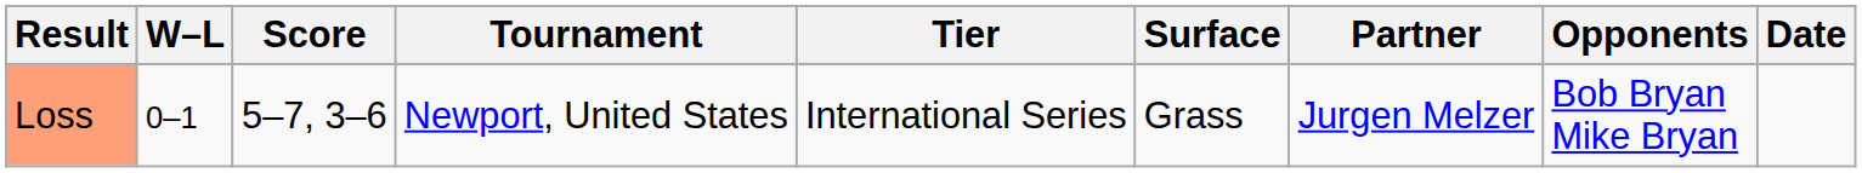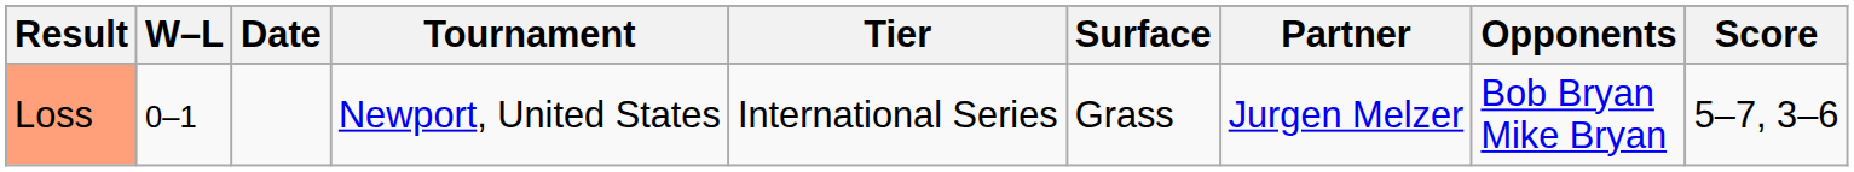 <table class="sortable wikitable">
 <tr>
 <th>Result</th>
 <th class="unsortable">W–L</th>
-<th class="unsortable">Score</th>
+<th>Date</th>
 <th>Tournament</th>
 <th>Tier</th>
 <th>Surface</th>
 <th>Partner</th>
 <th>Opponents</th>
-<th>Date</th>
+<th class="unsortable">Score</th>
 </tr>
 <tr>
 <td style="background:#ffa07a;">Loss</td>
 <td><small>0–1</small></td>
-<td>5–7, 3–6</td>
+<td><a href='#'></a></td>
 <td><a href='#'>Newport</a>, United States</td>
 <td>International Series</td>
 <td>Grass</td>
 <td> <a href='#'>Jurgen Melzer</a></td>
 <td> <a href='#'>Bob Bryan</a> <br>  <a href='#'>Mike Bryan</a></td>
-<td><a href='#'></a></td>
+<td>5–7, 3–6</td>
 </tr>
 </table>
